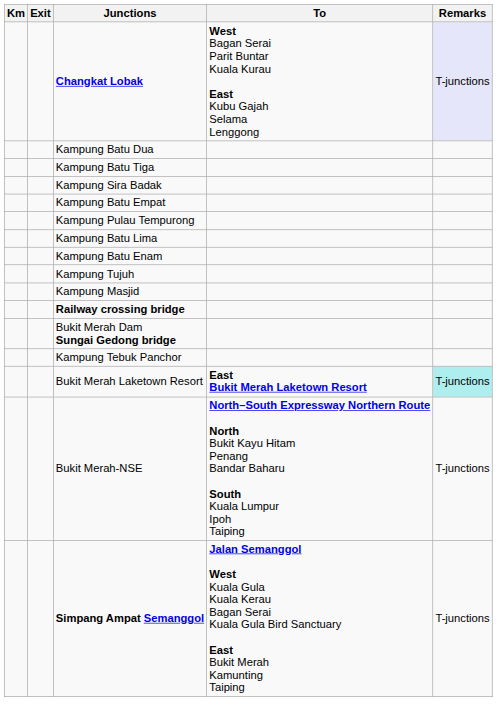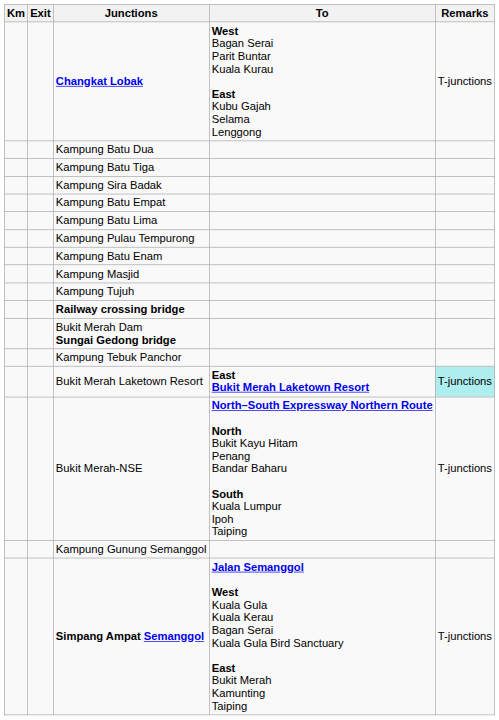 <table class="wikitable">
 <tr>
 <th>Km</th>
 <th>Exit</th>
 <th>Junctions</th>
 <th>To</th>
 <th>Remarks</th>
 </tr>
 <tr>
 <td></td>
 <td></td>
 <td><strong><a href='#'>Changkat Lobak</a></strong></td>
 <td><strong>West</strong><br> Bagan Serai<br> Parit Buntar<br> Kuala Kurau<br><br><strong>East</strong><br> Kubu Gajah<br> Selama<br> Lenggong</td>
-<td style="background: lavender;">T-junctions</td>
+<td>T-junctions</td>
 </tr>
 <tr>
 <td></td>
 <td></td>
 <td>Kampung Batu Dua</td>
 <td></td>
 <td></td>
 </tr>
 <tr>
 <td></td>
 <td></td>
 <td>Kampung Batu Tiga</td>
 <td></td>
 <td></td>
 </tr>
 <tr>
 <td></td>
 <td></td>
 <td>Kampung Sira Badak</td>
 <td></td>
 <td></td>
 </tr>
 <tr>
 <td></td>
 <td></td>
 <td>Kampung Batu Empat</td>
 <td></td>
 <td></td>
 </tr>
 <tr>
 <td></td>
 <td></td>
-<td>Kampung Pulau Tempurong</td>
+<td>Kampung Batu Lima</td>
 <td></td>
 <td></td>
 </tr>
 <tr>
 <td></td>
 <td></td>
-<td>Kampung Batu Lima</td>
+<td>Kampung Pulau Tempurong</td>
 <td></td>
 <td></td>
 </tr>
 <tr>
 <td></td>
 <td></td>
 <td>Kampung Batu Enam</td>
 <td></td>
 <td></td>
 </tr>
 <tr>
 <td></td>
 <td></td>
-<td>Kampung Tujuh</td>
+<td>Kampung Masjid</td>
 <td></td>
 <td></td>
 </tr>
 <tr>
 <td></td>
 <td></td>
-<td>Kampung Masjid</td>
+<td>Kampung Tujuh</td>
 <td></td>
 <td></td>
 </tr>
 <tr>
 <td></td>
 <td></td>
 <td><strong>Railway crossing bridge</strong></td>
 <td></td>
 <td></td>
 </tr>
 <tr>
 <td></td>
 <td></td>
 <td>Bukit Merah Dam<br><strong>Sungai Gedong bridge</strong></td>
 <td></td>
 <td></td>
 </tr>
 <tr>
 <td></td>
 <td></td>
 <td>Kampung Tebuk Panchor</td>
 <td></td>
 <td></td>
 </tr>
 <tr>
 <td></td>
 <td></td>
 <td>Bukit Merah Laketown Resort</td>
 <td><strong>East</strong><br><strong><a href='#'>Bukit Merah Laketown Resort</a></strong></td>
 <td style="background: paleturquoise;">T-junctions</td>
 </tr>
 <tr>
 <td></td>
 <td></td>
 <td>Bukit Merah-NSE</td>
 <td>  <strong><a href='#'>North–South Expressway Northern Route</a></strong><br><br><strong>North</strong><br> Bukit Kayu Hitam<br>  Penang<br> Bandar Baharu<br><br><strong>South</strong><br> Kuala Lumpur<br> Ipoh<br> Taiping</td>
 <td>T-junctions</td>
 </tr>
 <tr>
 <td></td>
 <td></td>
+<td>Kampung Gunung Semanggol</td>
+<td></td>
+<td></td>
+</tr>
+<tr>
+<td></td>
+<td></td>
 <td><strong>Simpang Ampat <a href='#'>Semanggol</a></strong></td>
 <td> <strong><a href='#'>Jalan Semanggol</a></strong><br><br><strong>West</strong><br>Kuala Gula<br>Kuala Kerau<br>Bagan Serai<br>Kuala Gula Bird Sanctuary<br><br><strong>East</strong><br>Bukit Merah<br>Kamunting<br>Taiping</td>
 <td>T-junctions</td>
 </tr>
 </table>
